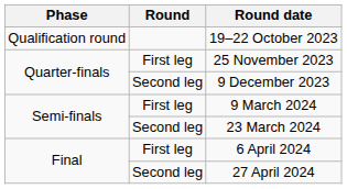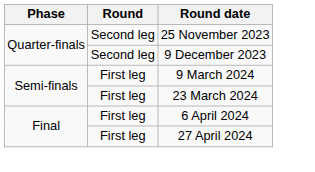 <table class="wikitable" style="text-align:center">
 <tr>
 <th>Phase</th>
 <th>Round</th>
 <th>Round date</th>
 </tr>
 <tr>
-<td>Qualification round</td>
-<td></td>
-<td>19–22 October 2023</td>
-</tr>
-<tr>
 <td rowspan=2>Quarter-finals</td>
-<td>First leg</td>
+<td>Second leg</td>
 <td>25 November 2023</td>
 </tr>
 <tr>
 <td>Second leg</td>
 <td>9 December 2023</td>
 </tr>
 <tr>
 <td rowspan=2>Semi-finals</td>
 <td>First leg</td>
 <td>9 March 2024</td>
 </tr>
 <tr>
-<td>Second leg</td>
+<td>First leg</td>
 <td>23 March 2024</td>
 </tr>
 <tr>
 <td rowspan=2>Final</td>
 <td>First leg</td>
 <td>6 April 2024</td>
 </tr>
 <tr>
-<td>Second leg</td>
+<td>First leg</td>
 <td>27 April 2024</td>
 </tr>
 </table>
